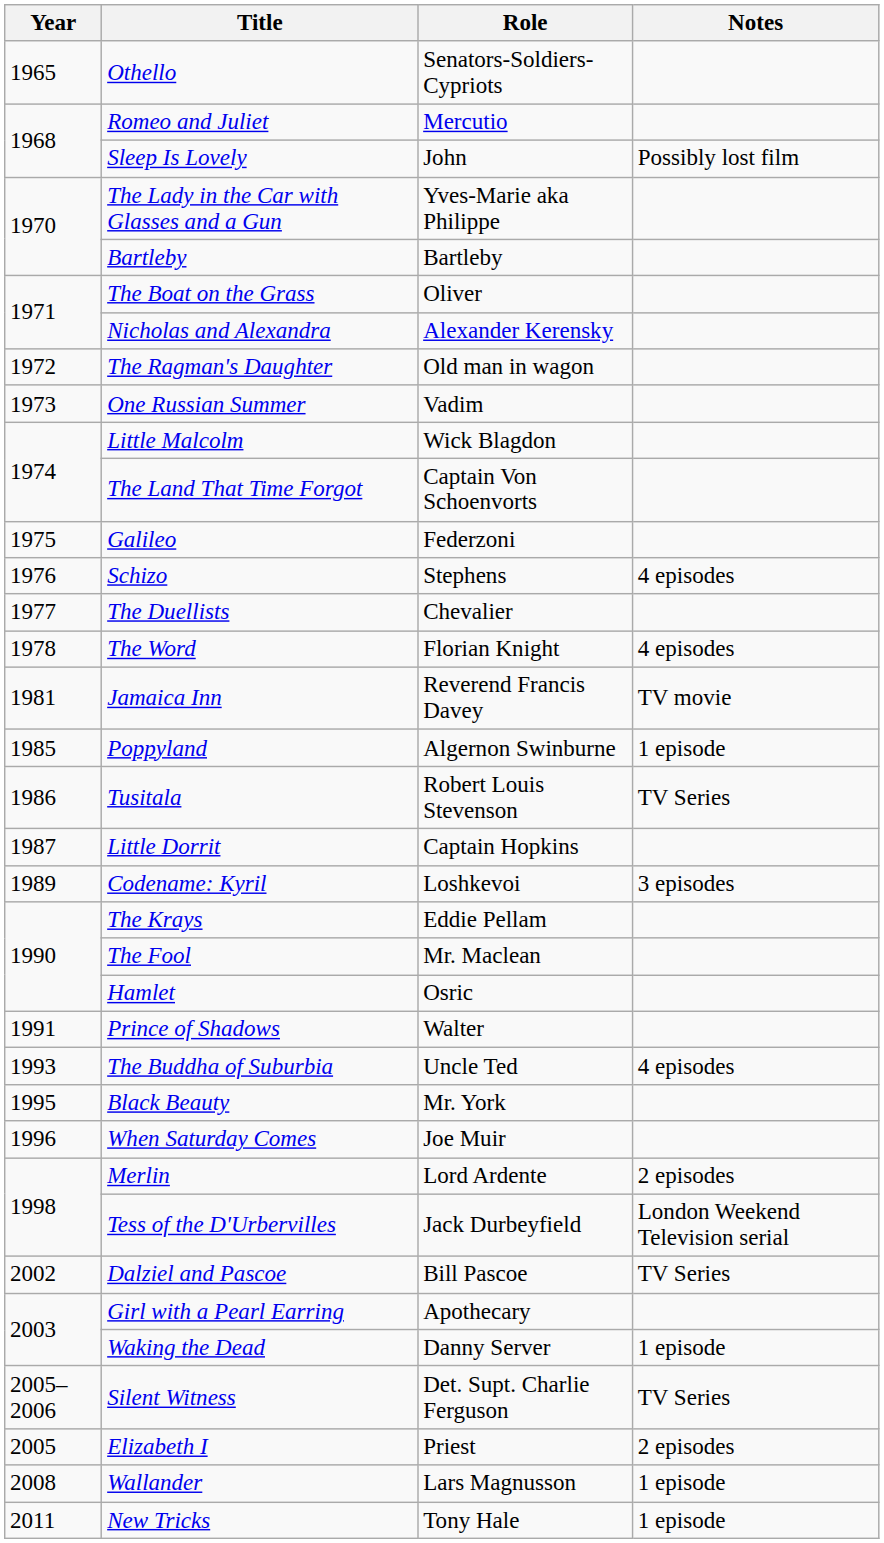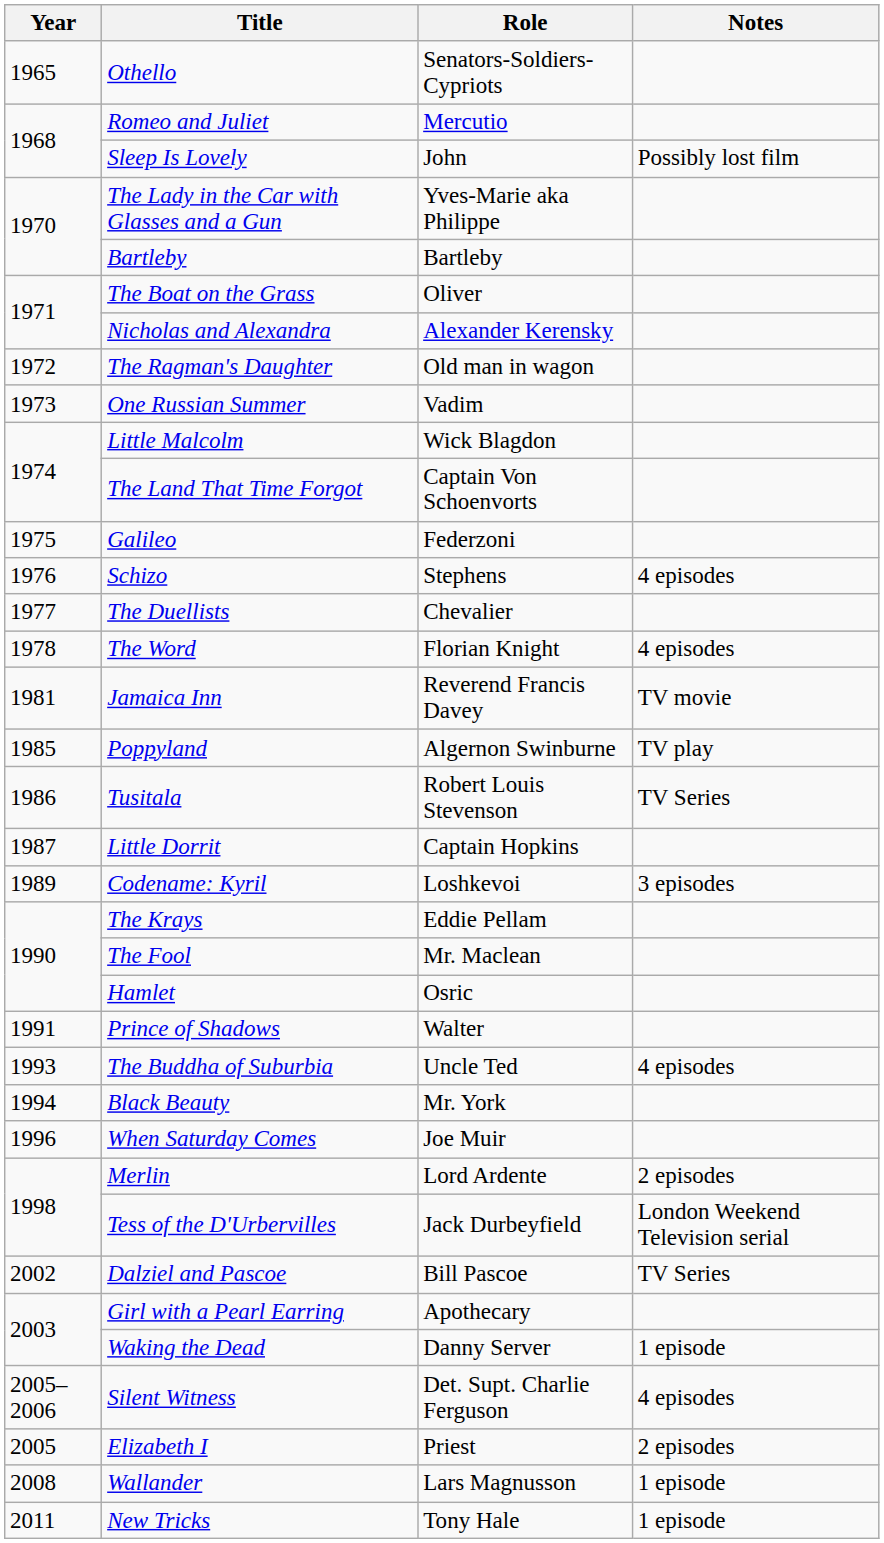 <table class="wikitable sortable">
 <tr>
 <th>Year</th>
 <th>Title</th>
 <th>Role</th>
 <th class = "unsortable">Notes</th>
 </tr>
 <tr>
 <td>1965</td>
 <td><em><a href='#'>Othello</a></em></td>
 <td>Senators-Soldiers-Cypriots</td>
 <td></td>
 </tr>
 <tr>
 <td rowspan=2>1968</td>
 <td><em><a href='#'>Romeo and Juliet</a></em></td>
 <td><a href='#'>Mercutio</a></td>
 <td></td>
 </tr>
 <tr>
 <td><em><a href='#'>Sleep Is Lovely</a></em></td>
 <td>John</td>
 <td>Possibly lost film</td>
 </tr>
 <tr>
 <td rowspan=2>1970</td>
 <td><em><a href='#'>The Lady in the Car with Glasses and a Gun</a></em></td>
 <td>Yves-Marie aka Philippe</td>
 <td></td>
 </tr>
 <tr>
 <td><em><a href='#'>Bartleby</a></em></td>
 <td>Bartleby</td>
 <td></td>
 </tr>
 <tr>
 <td rowspan=2>1971</td>
 <td><em><a href='#'>The Boat on the Grass</a></em></td>
 <td>Oliver</td>
 <td></td>
 </tr>
 <tr>
 <td><em><a href='#'>Nicholas and Alexandra</a></em></td>
 <td><a href='#'>Alexander Kerensky</a></td>
 <td></td>
 </tr>
 <tr>
 <td>1972</td>
 <td><em><a href='#'>The Ragman's Daughter</a></em></td>
 <td>Old man in wagon</td>
 <td></td>
 </tr>
 <tr>
 <td>1973</td>
 <td><em><a href='#'>One Russian Summer</a></em></td>
 <td>Vadim</td>
 <td></td>
 </tr>
 <tr>
 <td rowspan=2>1974</td>
 <td><em><a href='#'>Little Malcolm</a></em></td>
 <td>Wick Blagdon</td>
 <td></td>
 </tr>
 <tr>
 <td><em><a href='#'>The Land That Time Forgot</a></em></td>
 <td>Captain Von Schoenvorts</td>
 <td></td>
 </tr>
 <tr>
 <td>1975</td>
 <td><em><a href='#'>Galileo</a></em></td>
 <td>Federzoni</td>
 <td></td>
 </tr>
 <tr>
 <td>1976</td>
 <td><em><a href='#'>Schizo</a></em></td>
 <td>Stephens</td>
 <td>4 episodes</td>
 </tr>
 <tr>
 <td>1977</td>
 <td><em><a href='#'>The Duellists</a></em></td>
 <td>Chevalier</td>
 <td></td>
 </tr>
 <tr>
 <td>1978</td>
 <td><em><a href='#'>The Word</a></em></td>
 <td>Florian Knight</td>
 <td>4 episodes</td>
 </tr>
 <tr>
 <td>1981</td>
 <td><em><a href='#'>Jamaica Inn</a></em></td>
 <td>Reverend Francis Davey</td>
 <td>TV movie</td>
 </tr>
 <tr>
 <td>1985</td>
 <td><em><a href='#'>Poppyland</a></em></td>
 <td>Algernon Swinburne</td>
-<td>1 episode</td>
+<td>TV play</td>
 </tr>
 <tr>
 <td>1986</td>
 <td><em><a href='#'>Tusitala</a></em></td>
 <td>Robert Louis Stevenson</td>
 <td>TV Series</td>
 </tr>
 <tr>
 <td>1987</td>
 <td><em><a href='#'>Little Dorrit</a></em></td>
 <td>Captain Hopkins</td>
 <td></td>
 </tr>
 <tr>
 <td>1989</td>
 <td><em><a href='#'>Codename: Kyril</a></em></td>
 <td>Loshkevoi</td>
 <td>3 episodes</td>
 </tr>
 <tr>
 <td rowspan=3>1990</td>
 <td><em><a href='#'>The Krays</a></em></td>
 <td>Eddie Pellam</td>
 <td></td>
 </tr>
 <tr>
 <td><em><a href='#'>The Fool</a></em></td>
 <td>Mr. Maclean</td>
 <td></td>
 </tr>
 <tr>
 <td><em><a href='#'>Hamlet</a></em></td>
 <td>Osric</td>
 <td></td>
 </tr>
 <tr>
 <td>1991</td>
 <td><em><a href='#'>Prince of Shadows</a></em></td>
 <td>Walter</td>
 <td></td>
 </tr>
 <tr>
 <td>1993</td>
 <td><em><a href='#'>The Buddha of Suburbia</a></em></td>
 <td>Uncle Ted</td>
 <td>4 episodes</td>
 </tr>
 <tr>
-<td>1995</td>
+<td>1994</td>
 <td><em><a href='#'>Black Beauty</a></em></td>
 <td>Mr. York</td>
 <td></td>
 </tr>
 <tr>
 <td>1996</td>
 <td><em><a href='#'>When Saturday Comes</a></em></td>
 <td>Joe Muir</td>
 <td></td>
 </tr>
 <tr>
 <td rowspan=2>1998</td>
 <td><em><a href='#'>Merlin</a></em></td>
 <td>Lord Ardente</td>
 <td>2 episodes</td>
 </tr>
 <tr>
 <td><em><a href='#'>Tess of the D'Urbervilles</a></em></td>
 <td>Jack Durbeyfield</td>
 <td>London Weekend Television serial</td>
 </tr>
 <tr>
 <td>2002</td>
 <td><em><a href='#'>Dalziel and Pascoe</a></em></td>
 <td>Bill Pascoe</td>
 <td>TV Series</td>
 </tr>
 <tr>
 <td rowspan=2>2003</td>
 <td><em><a href='#'>Girl with a Pearl Earring</a></em></td>
 <td>Apothecary</td>
 <td></td>
 </tr>
 <tr>
 <td><em><a href='#'>Waking the Dead</a></em></td>
 <td>Danny Server</td>
 <td>1 episode</td>
 </tr>
 <tr>
 <td>2005–2006</td>
 <td><em><a href='#'>Silent Witness</a></em></td>
 <td>Det. Supt. Charlie Ferguson</td>
-<td>TV Series</td>
+<td>4 episodes</td>
 </tr>
 <tr>
 <td>2005</td>
 <td><em><a href='#'>Elizabeth I</a></em></td>
 <td>Priest</td>
 <td>2 episodes</td>
 </tr>
 <tr>
 <td>2008</td>
 <td><em><a href='#'>Wallander</a></em></td>
 <td>Lars Magnusson</td>
 <td>1 episode</td>
 </tr>
 <tr>
 <td>2011</td>
 <td><em><a href='#'>New Tricks</a></em></td>
 <td>Tony Hale</td>
 <td>1 episode</td>
 </tr>
 </table>
